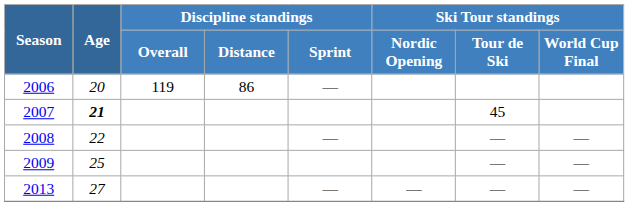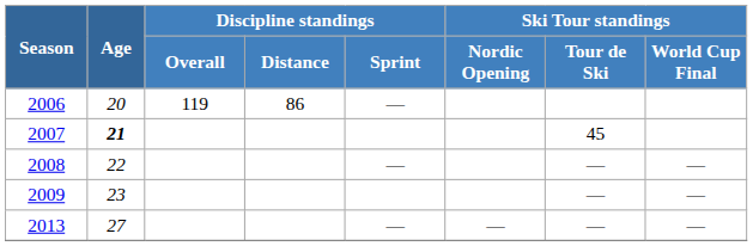 <table class="wikitable" style="font-size:95%; text-align:center; border:grey solid 1px; border-collapse:collapse; background:#ffffff;">
 <tr>
 <th style="background-color:#369; color:white; width:60px;" rowspan="2"> Season </th>
 <th style="background-color:#369; color:white; width:40px;" rowspan="2"> Age </th>
 <th style="background-color:#4180be; color:white;" colspan="3">Discipline standings</th>
 <th style="background-color:#4180be; color:white;" colspan="3">Ski Tour standings</th>
 </tr>
 <tr>
 <th style="background-color:#4180be; color:white; width:75px;">Overall</th>
 <th style="background-color:#4180be; color:white; width:75px;">Distance</th>
 <th style="background-color:#4180be; color:white; width:75px;">Sprint</th>
 <th style="background-color:#4180be; color:white; width:75px;">Nordic<br>Opening</th>
 <th style="background-color:#4180be; color:white; width:75px;">Tour de<br>Ski</th>
 <th style="background-color:#4180be; color:white; width:75px;">World Cup<br>Final</th>
 </tr>
 <tr>
 <td><a href='#'>2006</a></td>
 <td><em>20</em></td>
 <td>119</td>
 <td>86</td>
 <td>—</td>
 <td></td>
 <td></td>
 <td></td>
 </tr>
 <tr>
 <td><a href='#'>2007</a></td>
 <td><strong><em>21</em></strong></td>
 <td></td>
 <td></td>
 <td></td>
 <td></td>
 <td>45</td>
 <td></td>
 </tr>
 <tr>
 <td><a href='#'>2008</a></td>
 <td><em>22</em></td>
 <td></td>
 <td></td>
 <td>—</td>
 <td></td>
 <td>—</td>
 <td>—</td>
 </tr>
 <tr>
 <td><a href='#'>2009</a></td>
-<td><em>25</em></td>
+<td><em>23</em></td>
 <td></td>
 <td></td>
 <td></td>
 <td></td>
 <td>—</td>
 <td>—</td>
 </tr>
 <tr>
 <td><a href='#'>2013</a></td>
 <td><em>27</em></td>
 <td></td>
 <td></td>
 <td>—</td>
 <td>—</td>
 <td>—</td>
 <td>—</td>
 </tr>
 <tr>
 </tr>
 </table>
